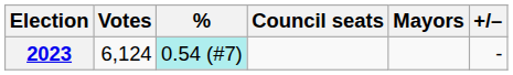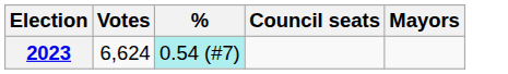 <table class=wikitable style="text-align: right;">
 <tr>
 <th>Election</th>
 <th>Votes</th>
 <th>%</th>
 <th>Council seats</th>
 <th>Mayors</th>
-<th>+/–</th>
 </tr>
 <tr>
 <th align=center><a href='#'>2023</a></th>
-<td>6,124</td>
+<td>6,624</td>
 <td style="background: paleturquoise;">0.54 (#7)</td>
 <td></td>
 <td></td>
-<td>-</td>
 </tr>
 </table>
